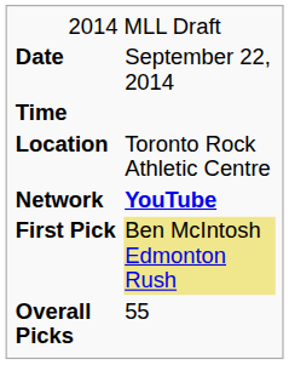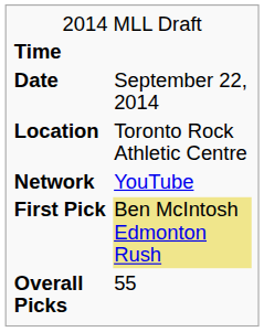 <table class="infobox" style="width:200px;">
 <tr>
 <td colspan="2" style="text-align:center;">2014 MLL Draft</td>
 </tr>
 <tr>
+<td><strong>Time</strong></td>
+<td></td>
+</tr>
+<tr>
 <td><strong>Date</strong></td>
 <td>September 22, 2014</td>
-</tr>
-<tr>
-<td><strong>Time</strong></td>
-<td></td>
 </tr>
 <tr>
 <td><strong>Location</strong></td>
 <td>Toronto Rock Athletic Centre<br></td>
 </tr>
 <tr>
 <td><strong>Network</strong></td>
-<td><strong><a href='#'>YouTube</a></strong></td>
+<td><a href='#'>YouTube</a></td>
 </tr>
 <tr>
 <td><strong>First Pick</strong></td>
 <td style="background: khaki;">Ben McIntosh<br> <a href='#'>Edmonton Rush</a></td>
 </tr>
 <tr>
 <td><strong>Overall Picks</strong></td>
 <td>55</td>
 </tr>
 </table>
